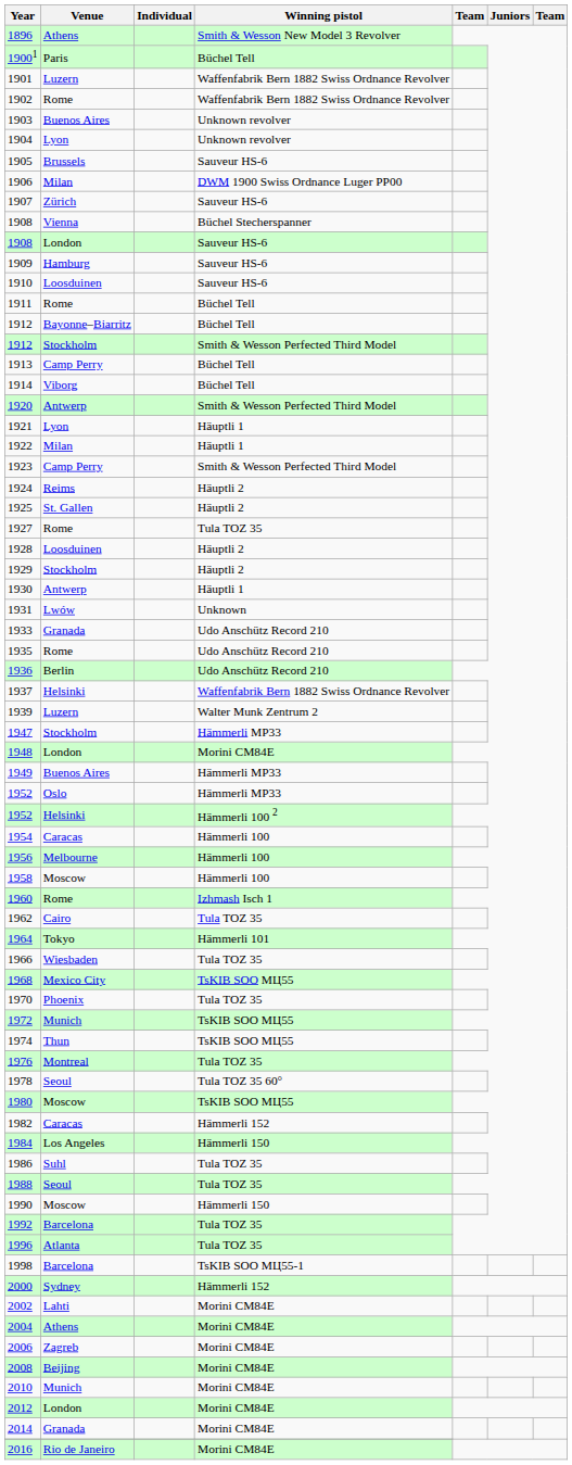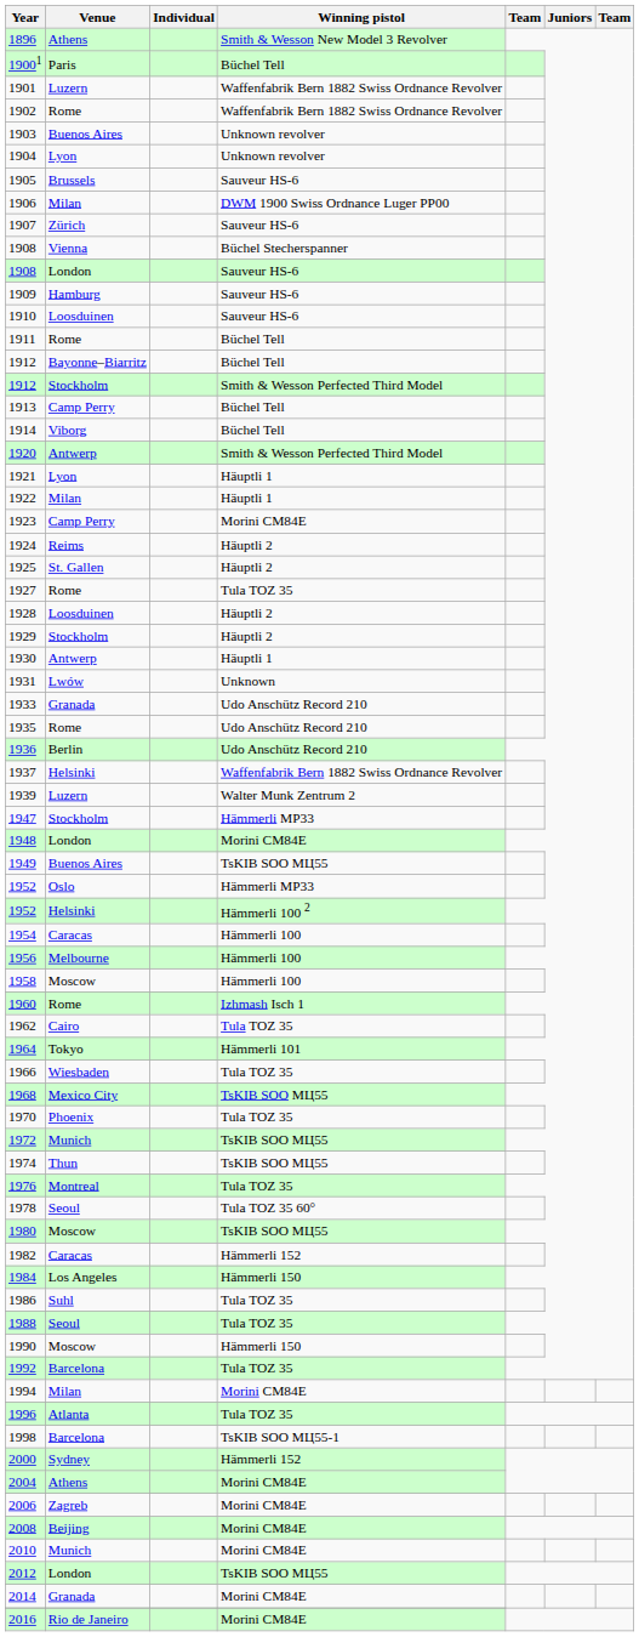 <table class=wikitable style="font-size: 95%">
 <tr>
 <th>Year</th>
 <th>Venue</th>
 <th>Individual</th>
 <th>Winning pistol</th>
 <th>Team</th>
 <th>Juniors</th>
 <th>Team</th>
 </tr>
 <tr style="background: #ccffcc">
 <td><a href='#'>1896</a></td>
 <td><a href='#'>Athens</a></td>
 <td></td>
 <td><a href='#'>Smith & Wesson</a> New Model 3 Revolver</td>
 </tr>
 <tr style="background: #ccffcc">
 <td><a href='#'>1900</a><sup>1</sup></td>
 <td>Paris</td>
 <td></td>
 <td>Büchel Tell</td>
 <td></td>
 </tr>
 <tr>
 <td>1901</td>
 <td><a href='#'>Luzern</a></td>
 <td></td>
 <td>Waffenfabrik Bern 1882 Swiss Ordnance Revolver</td>
 <td></td>
 </tr>
 <tr>
 <td>1902</td>
 <td>Rome</td>
 <td></td>
 <td>Waffenfabrik Bern 1882 Swiss Ordnance Revolver</td>
 <td></td>
 <td colspan=2 rowspan=12 style="border: none; vertical-align: middle"></td>
 </tr>
 <tr>
 <td>1903</td>
 <td><a href='#'>Buenos Aires</a></td>
 <td></td>
 <td>Unknown revolver</td>
 <td></td>
 </tr>
 <tr>
 <td>1904</td>
 <td><a href='#'>Lyon</a></td>
 <td></td>
 <td>Unknown revolver</td>
 <td></td>
 </tr>
 <tr>
 <td>1905</td>
 <td><a href='#'>Brussels</a></td>
 <td></td>
 <td>Sauveur HS-6</td>
 <td></td>
 </tr>
 <tr>
 <td>1906</td>
 <td><a href='#'>Milan</a></td>
 <td></td>
 <td><a href='#'>DWM</a> 1900 Swiss Ordnance Luger PP00</td>
 <td></td>
 </tr>
 <tr>
 <td>1907</td>
 <td><a href='#'>Zürich</a></td>
 <td></td>
 <td>Sauveur HS-6</td>
 <td></td>
 </tr>
 <tr>
 <td>1908</td>
 <td><a href='#'>Vienna</a></td>
 <td></td>
 <td>Büchel Stecherspanner</td>
 <td></td>
 </tr>
 <tr style="background: #ccffcc">
 <td><a href='#'>1908</a></td>
 <td>London</td>
 <td></td>
 <td>Sauveur HS-6</td>
 <td></td>
 </tr>
 <tr>
 <td>1909</td>
 <td><a href='#'>Hamburg</a></td>
 <td></td>
 <td>Sauveur HS-6</td>
 <td></td>
 </tr>
 <tr>
 <td>1910</td>
 <td><a href='#'>Loosduinen</a></td>
 <td></td>
 <td>Sauveur HS-6</td>
 <td></td>
 </tr>
 <tr>
 <td>1911</td>
 <td>Rome</td>
 <td></td>
 <td>Büchel Tell</td>
 <td></td>
 </tr>
 <tr>
 <td>1912</td>
 <td><a href='#'>Bayonne</a>–<a href='#'>Biarritz</a></td>
 <td></td>
 <td>Büchel Tell</td>
 <td></td>
 </tr>
 <tr style="background: #ccffcc">
 <td><a href='#'>1912</a></td>
 <td><a href='#'>Stockholm</a></td>
 <td></td>
 <td>Smith & Wesson Perfected Third Model</td>
 <td></td>
 </tr>
 <tr>
 <td>1913</td>
 <td><a href='#'>Camp Perry</a></td>
 <td></td>
 <td>Büchel Tell</td>
 <td></td>
 </tr>
 <tr>
 <td>1914</td>
 <td><a href='#'>Viborg</a></td>
 <td></td>
 <td>Büchel Tell</td>
 <td></td>
 <td colspan=2 rowspan=12 style="border: none; vertical-align: middle"></td>
 </tr>
 <tr style="background: #ccffcc">
 <td><a href='#'>1920</a></td>
 <td><a href='#'>Antwerp</a></td>
 <td></td>
 <td>Smith & Wesson Perfected Third Model</td>
 <td></td>
 </tr>
 <tr>
 <td>1921</td>
 <td><a href='#'>Lyon</a></td>
 <td></td>
 <td>Häuptli 1</td>
 <td></td>
 </tr>
 <tr>
 <td>1922</td>
 <td><a href='#'>Milan</a></td>
 <td></td>
 <td>Häuptli 1</td>
 <td></td>
 </tr>
 <tr>
 <td>1923</td>
 <td><a href='#'>Camp Perry</a></td>
 <td></td>
-<td>Smith & Wesson Perfected Third Model</td>
+<td>Morini CM84E</td>
 <td></td>
 </tr>
 <tr>
 <td>1924</td>
 <td><a href='#'>Reims</a></td>
 <td></td>
 <td>Häuptli 2</td>
 <td></td>
 </tr>
 <tr>
 <td>1925</td>
 <td><a href='#'>St. Gallen</a></td>
 <td></td>
 <td>Häuptli 2</td>
 <td></td>
 </tr>
 <tr>
 <td>1927</td>
 <td>Rome</td>
 <td></td>
 <td>Tula TOZ 35</td>
 <td></td>
 </tr>
 <tr>
 <td>1928</td>
 <td><a href='#'>Loosduinen</a></td>
 <td></td>
 <td>Häuptli 2</td>
 <td></td>
 </tr>
 <tr>
 <td>1929</td>
 <td><a href='#'>Stockholm</a></td>
 <td></td>
 <td>Häuptli 2</td>
 <td></td>
 </tr>
 <tr>
 <td>1930</td>
 <td><a href='#'>Antwerp</a></td>
 <td></td>
 <td>Häuptli 1</td>
 <td></td>
 </tr>
 <tr>
 <td>1931</td>
 <td><a href='#'>Lwów</a></td>
 <td></td>
 <td>Unknown</td>
 <td></td>
 </tr>
 <tr>
 <td>1933</td>
 <td><a href='#'>Granada</a></td>
 <td></td>
 <td>Udo Anschütz Record 210</td>
 <td></td>
 </tr>
 <tr>
 <td>1935</td>
 <td>Rome</td>
 <td></td>
 <td>Udo Anschütz Record 210</td>
 <td></td>
 </tr>
 <tr style="background: #ccffcc">
 <td><a href='#'>1936</a></td>
 <td>Berlin</td>
 <td></td>
 <td>Udo Anschütz Record 210</td>
 </tr>
 <tr>
 <td>1937</td>
 <td><a href='#'>Helsinki</a></td>
 <td></td>
 <td><a href='#'>Waffenfabrik Bern</a> 1882 Swiss Ordnance Revolver</td>
 <td></td>
 </tr>
 <tr>
 <td>1939</td>
 <td><a href='#'>Luzern</a></td>
 <td></td>
 <td>Walter Munk Zentrum 2</td>
 <td></td>
 <td colspan=2 rowspan=12 style="border: none; vertical-align: middle"></td>
 </tr>
 <tr>
 <td><a href='#'>1947</a></td>
 <td><a href='#'>Stockholm</a></td>
 <td></td>
 <td><a href='#'>Hämmerli</a> MP33</td>
 <td></td>
 </tr>
 <tr style="background: #ccffcc">
 <td><a href='#'>1948</a></td>
 <td>London</td>
 <td></td>
 <td>Morini CM84E</td>
 </tr>
 <tr>
 <td><a href='#'>1949</a></td>
 <td><a href='#'>Buenos Aires</a></td>
 <td></td>
-<td>Hämmerli MP33</td>
+<td>TsKIB SOO MЦ55</td>
 <td></td>
 </tr>
 <tr>
 <td><a href='#'>1952</a></td>
 <td><a href='#'>Oslo</a></td>
 <td></td>
 <td>Hämmerli MP33</td>
 <td></td>
 </tr>
 <tr style="background: #ccffcc">
 <td><a href='#'>1952</a></td>
 <td><a href='#'>Helsinki</a></td>
 <td></td>
 <td>Hämmerli 100 <sup>2</sup></td>
 </tr>
 <tr>
 <td><a href='#'>1954</a></td>
 <td><a href='#'>Caracas</a></td>
 <td></td>
 <td>Hämmerli 100</td>
 <td></td>
 </tr>
 <tr style="background: #ccffcc">
 <td><a href='#'>1956</a></td>
 <td><a href='#'>Melbourne</a></td>
 <td></td>
 <td>Hämmerli 100</td>
 </tr>
 <tr>
 <td><a href='#'>1958</a></td>
 <td>Moscow</td>
 <td></td>
 <td>Hämmerli 100</td>
 <td></td>
 </tr>
 <tr style="background: #ccffcc">
 <td><a href='#'>1960</a></td>
 <td>Rome</td>
 <td></td>
 <td><a href='#'>Izhmash</a> Isch 1</td>
 </tr>
 <tr>
 <td>1962</td>
 <td><a href='#'>Cairo</a></td>
 <td></td>
 <td><a href='#'>Tula</a> TOZ 35</td>
 <td></td>
 </tr>
 <tr style="background: #ccffcc">
 <td><a href='#'>1964</a></td>
 <td>Tokyo</td>
 <td></td>
 <td>Hämmerli 101</td>
 </tr>
 <tr>
 <td>1966</td>
 <td><a href='#'>Wiesbaden</a></td>
 <td></td>
 <td>Tula TOZ 35</td>
 <td></td>
 <td colspan=2 rowspan=12 style="border: none; vertical-align: middle"></td>
 </tr>
 <tr style="background: #ccffcc">
 <td><a href='#'>1968</a></td>
 <td><a href='#'>Mexico City</a></td>
 <td></td>
 <td><a href='#'>TsKIB SOO</a> MЦ55</td>
 </tr>
 <tr>
 <td>1970</td>
 <td><a href='#'>Phoenix</a></td>
 <td></td>
 <td>Tula TOZ 35</td>
 <td></td>
 </tr>
 <tr style="background: #ccffcc">
 <td><a href='#'>1972</a></td>
 <td><a href='#'>Munich</a></td>
 <td></td>
 <td>TsKIB SOO MЦ55</td>
 </tr>
 <tr>
 <td>1974</td>
 <td><a href='#'>Thun</a></td>
 <td></td>
 <td>TsKIB SOO MЦ55</td>
 <td></td>
 </tr>
 <tr style="background: #ccffcc">
 <td><a href='#'>1976</a></td>
 <td><a href='#'>Montreal</a></td>
 <td></td>
 <td>Tula TOZ 35</td>
 </tr>
 <tr>
 <td>1978</td>
 <td><a href='#'>Seoul</a></td>
 <td></td>
 <td>Tula TOZ 35 60°</td>
 <td></td>
 </tr>
 <tr style="background: #ccffcc">
 <td><a href='#'>1980</a></td>
 <td>Moscow</td>
 <td></td>
 <td>TsKIB SOO MЦ55</td>
 </tr>
 <tr>
 <td>1982</td>
 <td><a href='#'>Caracas</a></td>
 <td></td>
 <td>Hämmerli 152</td>
 <td></td>
 </tr>
 <tr style="background: #ccffcc">
 <td><a href='#'>1984</a></td>
 <td>Los Angeles</td>
 <td></td>
 <td>Hämmerli 150</td>
 </tr>
 <tr>
 <td>1986</td>
 <td><a href='#'>Suhl</a></td>
 <td></td>
 <td>Tula TOZ 35</td>
 <td></td>
 </tr>
 <tr style="background: #ccffcc">
 <td><a href='#'>1988</a></td>
 <td><a href='#'>Seoul</a></td>
 <td></td>
 <td>Tula TOZ 35</td>
 </tr>
 <tr>
 <td>1990</td>
 <td>Moscow</td>
 <td></td>
 <td>Hämmerli 150</td>
 <td></td>
 </tr>
 <tr>
 <td style="background: #ccffcc"><a href='#'>1992</a></td>
 <td style="background: #ccffcc"><a href='#'>Barcelona</a></td>
 <td style="background: #ccffcc"></td>
 <td style="background: #ccffcc">Tula TOZ 35</td>
 </tr>
+<tr>
+<td>1994</td>
+<td><a href='#'>Milan</a></td>
+<td></td>
+<td><a href='#'>Morini</a> CM84E</td>
+<td></td>
+<td></td>
+<td></td>
+</tr>
 <tr style="background: #ccffcc">
 <td><a href='#'>1996</a></td>
 <td><a href='#'>Atlanta</a></td>
 <td></td>
 <td>Tula TOZ 35</td>
 </tr>
 <tr>
 <td>1998</td>
 <td><a href='#'>Barcelona</a></td>
 <td></td>
 <td>TsKIB SOO MЦ55-1</td>
 <td></td>
 <td></td>
 <td></td>
 </tr>
 <tr style="background: #ccffcc">
 <td><a href='#'>2000</a></td>
 <td><a href='#'>Sydney</a></td>
 <td></td>
 <td>Hämmerli 152</td>
-</tr>
-<tr>
-<td><a href='#'>2002</a></td>
-<td><a href='#'>Lahti</a></td>
-<td></td>
-<td>Morini CM84E</td>
-<td></td>
-<td></td>
-<td></td>
 </tr>
 <tr style="background: #ccffcc">
 <td><a href='#'>2004</a></td>
 <td><a href='#'>Athens</a></td>
 <td></td>
 <td>Morini CM84E</td>
 </tr>
 <tr>
 <td><a href='#'>2006</a></td>
 <td><a href='#'>Zagreb</a></td>
 <td></td>
 <td>Morini CM84E</td>
 <td></td>
 <td></td>
 <td></td>
 </tr>
 <tr style="background: #ccffcc">
 <td><a href='#'>2008</a></td>
 <td><a href='#'>Beijing</a></td>
 <td></td>
 <td>Morini CM84E</td>
 </tr>
 <tr>
 <td><a href='#'>2010</a></td>
 <td><a href='#'>Munich</a></td>
 <td></td>
 <td>Morini CM84E</td>
 <td></td>
 <td></td>
 <td></td>
 </tr>
 <tr style="background: #ccffcc">
 <td><a href='#'>2012</a></td>
 <td>London</td>
 <td></td>
-<td>Morini CM84E</td>
+<td>TsKIB SOO MЦ55</td>
 </tr>
 <tr>
 <td><a href='#'>2014</a></td>
 <td><a href='#'>Granada</a></td>
 <td></td>
 <td>Morini CM84E</td>
 <td></td>
 <td></td>
 <td></td>
 </tr>
 <tr>
 </tr>
 <tr style="background: #ccffcc">
 <td><a href='#'>2016</a></td>
 <td><a href='#'>Rio de Janeiro</a></td>
 <td></td>
 <td>Morini CM84E</td>
 </tr>
 </table>
